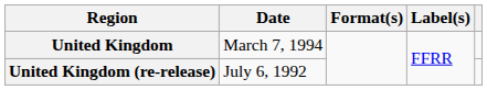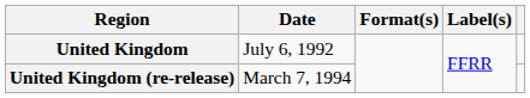 <table class="wikitable plainrowheaders">
 <tr>
 <th scope="col">Region</th>
 <th scope="col">Date</th>
 <th scope="col">Format(s)</th>
 <th scope="col">Label(s)</th>
 <th scope="col"></th>
 </tr>
 <tr>
 <th scope="row">United Kingdom</th>
-<td>March 7, 1994</td>
+<td>July 6, 1992</td>
 <td rowspan="2"></td>
 <td rowspan="2"><a href='#'>FFRR</a></td>
 <td></td>
 </tr>
 <tr>
 <th scope="row">United Kingdom (re-release)</th>
-<td>July 6, 1992</td>
+<td>March 7, 1994</td>
 <td></td>
 </tr>
 </table>
